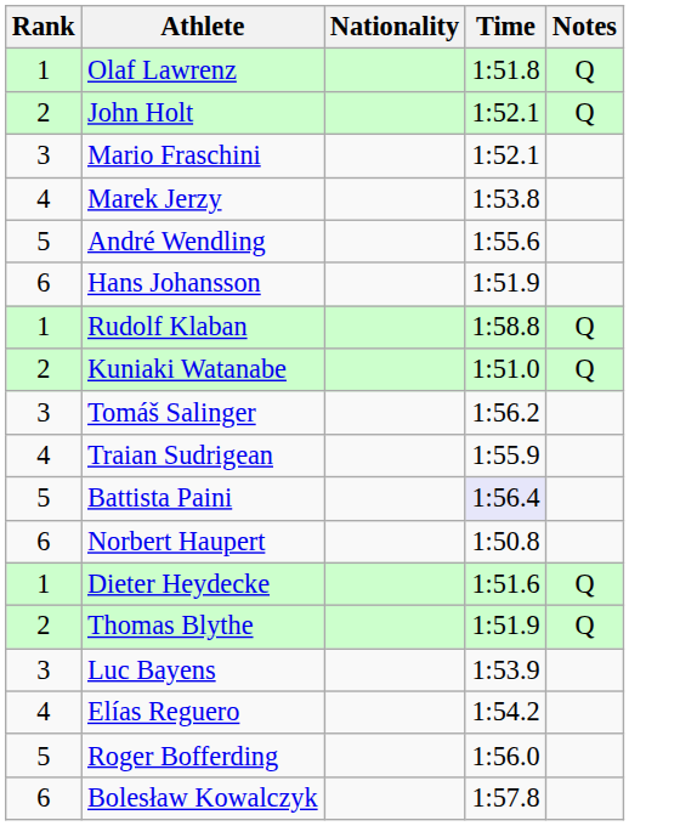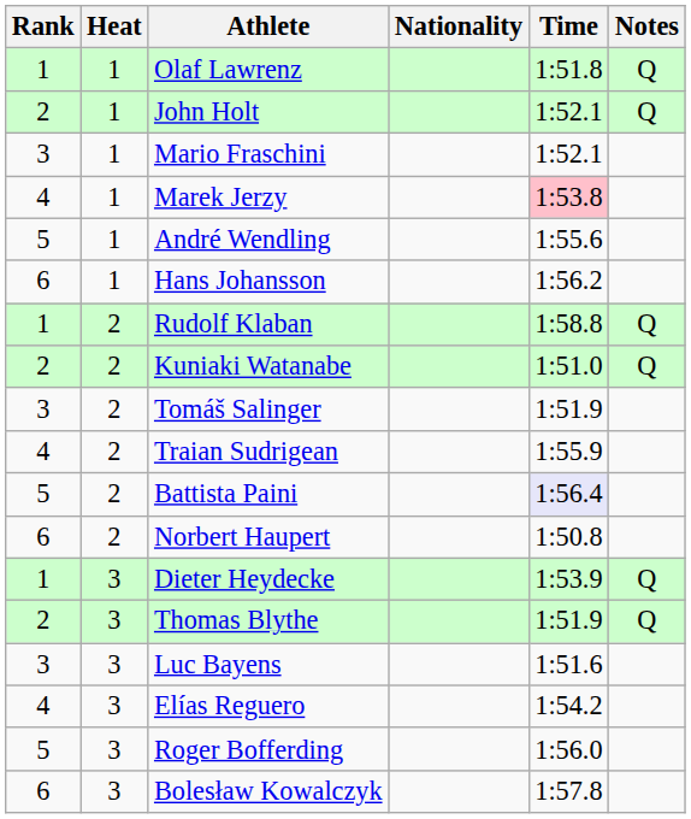 <table class="wikitable sortable" style="text-align:center">
 <tr>
 <th>Rank</th>
+<th>Heat</th>
 <th>Athlete</th>
 <th>Nationality</th>
 <th>Time</th>
 <th>Notes</th>
 </tr>
 <tr bgcolor=ccffcc>
+<td>1</td>
 <td>1</td>
 <td align=left><a href='#'>Olaf Lawrenz</a></td>
 <td align=left></td>
 <td>1:51.8</td>
 <td>Q</td>
 </tr>
 <tr bgcolor=ccffcc>
 <td>2</td>
+<td>1</td>
 <td align=left><a href='#'>John Holt</a></td>
 <td align=left></td>
 <td>1:52.1</td>
 <td>Q</td>
 </tr>
 <tr>
 <td>3</td>
+<td>1</td>
 <td align=left><a href='#'>Mario Fraschini</a></td>
 <td align=left></td>
 <td>1:52.1</td>
 <td></td>
 </tr>
 <tr>
 <td>4</td>
+<td>1</td>
 <td align=left><a href='#'>Marek Jerzy</a></td>
 <td align=left></td>
-<td>1:53.8</td>
+<td style="background: pink;">1:53.8</td>
 <td></td>
 </tr>
 <tr>
 <td>5</td>
+<td>1</td>
 <td align=left><a href='#'>André Wendling</a></td>
 <td align=left></td>
 <td>1:55.6</td>
 <td></td>
 </tr>
 <tr>
 <td>6</td>
+<td>1</td>
 <td align=left><a href='#'>Hans Johansson</a></td>
 <td align=left></td>
-<td>1:51.9</td>
+<td>1:56.2</td>
 <td></td>
 </tr>
 <tr bgcolor=ccffcc>
 <td>1</td>
+<td>2</td>
 <td align=left><a href='#'>Rudolf Klaban</a></td>
 <td align=left></td>
 <td>1:58.8</td>
 <td>Q</td>
 </tr>
 <tr bgcolor=ccffcc>
+<td>2</td>
 <td>2</td>
 <td align=left><a href='#'>Kuniaki Watanabe</a></td>
 <td align=left></td>
 <td>1:51.0</td>
 <td>Q</td>
 </tr>
 <tr>
 <td>3</td>
+<td>2</td>
 <td align=left><a href='#'>Tomáš Salinger</a></td>
 <td align=left></td>
-<td>1:56.2</td>
+<td>1:51.9</td>
 <td></td>
 </tr>
 <tr>
 <td>4</td>
+<td>2</td>
 <td align=left><a href='#'>Traian Sudrigean</a></td>
 <td align=left></td>
 <td>1:55.9</td>
 <td></td>
 </tr>
 <tr>
 <td>5</td>
+<td>2</td>
 <td align=left><a href='#'>Battista Paini</a></td>
 <td align=left></td>
 <td style="background: lavender;">1:56.4</td>
 <td></td>
 </tr>
 <tr>
 <td>6</td>
+<td>2</td>
 <td align=left><a href='#'>Norbert Haupert</a></td>
 <td align=left></td>
 <td>1:50.8</td>
 <td></td>
 </tr>
 <tr bgcolor=ccffcc>
 <td>1</td>
+<td>3</td>
 <td align=left><a href='#'>Dieter Heydecke</a></td>
 <td align=left></td>
-<td>1:51.6</td>
+<td>1:53.9</td>
 <td>Q</td>
 </tr>
 <tr bgcolor=ccffcc>
 <td>2</td>
+<td>3</td>
 <td align=left><a href='#'>Thomas Blythe</a></td>
 <td align=left></td>
 <td>1:51.9</td>
 <td>Q</td>
 </tr>
 <tr>
 <td>3</td>
+<td>3</td>
 <td align=left><a href='#'>Luc Bayens</a></td>
 <td align=left></td>
-<td>1:53.9</td>
+<td>1:51.6</td>
 <td></td>
 </tr>
 <tr>
 <td>4</td>
+<td>3</td>
 <td align=left><a href='#'>Elías Reguero</a></td>
 <td align=left></td>
 <td>1:54.2</td>
 <td></td>
 </tr>
 <tr>
 <td>5</td>
+<td>3</td>
 <td align=left><a href='#'>Roger Bofferding</a></td>
 <td align=left></td>
 <td>1:56.0</td>
 <td></td>
 </tr>
 <tr>
 <td>6</td>
+<td>3</td>
 <td align=left><a href='#'>Bolesław Kowalczyk</a></td>
 <td align=left></td>
 <td>1:57.8</td>
 <td></td>
 </tr>
 </table>
